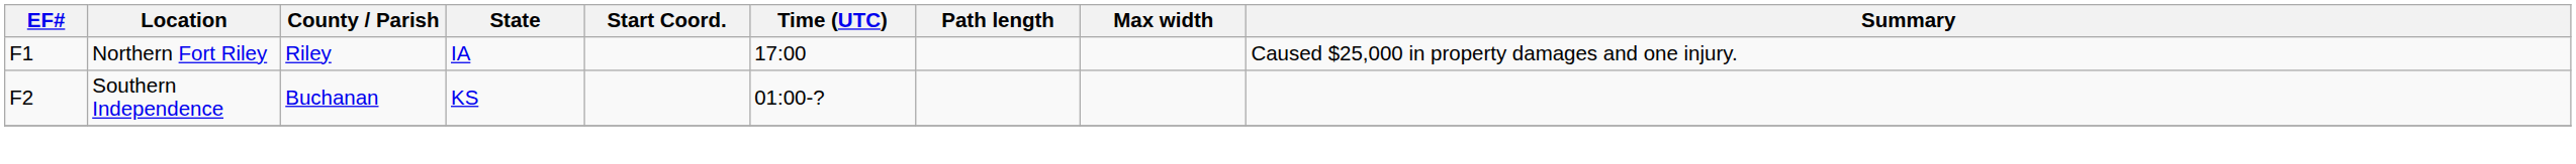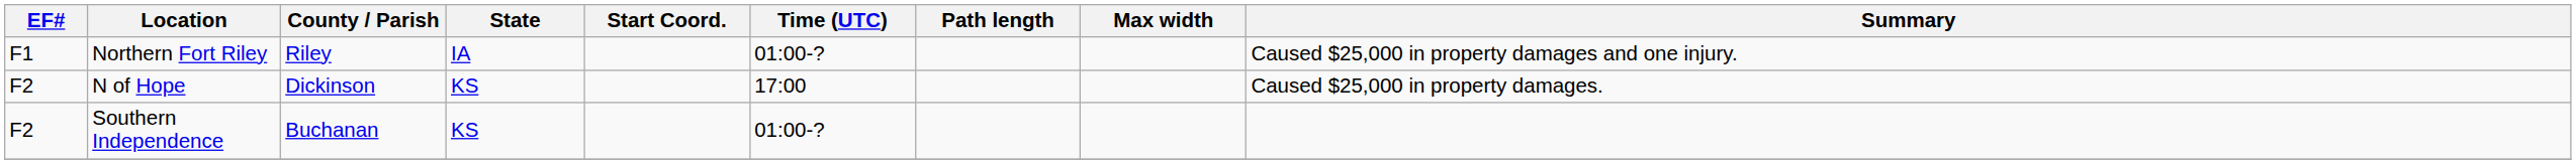 <table class="wikitable sortable" style="width:100%;">
 <tr>
 <th scope="col"  style="width:3%; text-align:center;"><a href='#'>EF#</a></th>
 <th scope="col"  style="width:7%; text-align:center;" class="unsortable">Location</th>
 <th scope="col"  style="width:6%; text-align:center;" class="unsortable">County / Parish</th>
 <th scope="col"  style="width:5%; text-align:center;">State</th>
 <th scope="col"  style="width:6%; text-align:center;">Start Coord.</th>
 <th scope="col"  style="width:6%; text-align:center;">Time (<a href='#'>UTC</a>)</th>
 <th scope="col"  style="width:6%; text-align:center;">Path length</th>
 <th scope="col"  style="width:6%; text-align:center;">Max width</th>
 <th scope="col" class="unsortable" style="width:48%; text-align:center;">Summary</th>
 </tr>
 <tr>
 <td bgcolor=>F1</td>
 <td>Northern <a href='#'>Fort Riley</a></td>
 <td><a href='#'>Riley</a></td>
 <td><a href='#'>IA</a></td>
 <td></td>
+<td>01:00-?</td>
+<td></td>
+<td></td>
+<td>Caused $25,000 in property damages and one injury.</td>
+</tr>
+<tr>
+<td bgcolor=>F2</td>
+<td>N of <a href='#'>Hope</a></td>
+<td><a href='#'>Dickinson</a></td>
+<td><a href='#'>KS</a></td>
+<td></td>
 <td>17:00</td>
 <td></td>
 <td></td>
-<td>Caused $25,000 in property damages and one injury.</td>
+<td>Caused $25,000 in property damages.</td>
 </tr>
 <tr>
 <td bgcolor=>F2</td>
 <td>Southern <a href='#'>Independence</a></td>
 <td><a href='#'>Buchanan</a></td>
 <td><a href='#'>KS</a></td>
 <td></td>
 <td>01:00-?</td>
 <td></td>
 <td></td>
 <td></td>
 </tr>
 <tr>
 </tr>
 </table>
